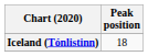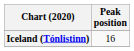 <table class="wikitable sortable plainrowheaders" style="text-align:center">
 <tr>
 <th scope="col">Chart (2020)</th>
 <th scope="col">Peak<br>position</th>
 </tr>
 <tr>
 </tr>
 <tr>
 </tr>
 <tr>
 </tr>
 <tr>
 </tr>
 <tr>
 </tr>
 <tr>
 <th scope="row">Iceland (<a href='#'>Tónlistinn</a>)</th>
-<td>18</td>
+<td>16</td>
 </tr>
 <tr>
 </tr>
 <tr>
 </tr>
 <tr>
 </tr>
 <tr>
 </tr>
 <tr>
 </tr>
 <tr>
 </tr>
 </table>
